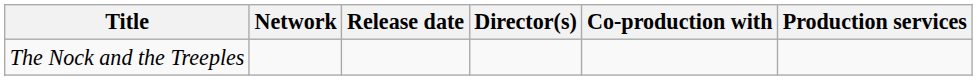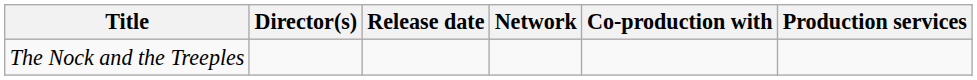 <table class="wikitable sortable" style="text-align:center;">
 <tr>
 <th>Title</th>
+<th>Director(s)</th>
+<th>Release date</th>
 <th>Network</th>
-<th>Release date</th>
-<th>Director(s)</th>
 <th>Co-production with</th>
 <th>Production services</th>
 </tr>
 <tr>
 <td style="text-align:left;"><em>The Nock and the Treeples</em></td>
 <td></td>
 <td></td>
 <td></td>
 <td></td>
 <td></td>
 </tr>
 </table>
